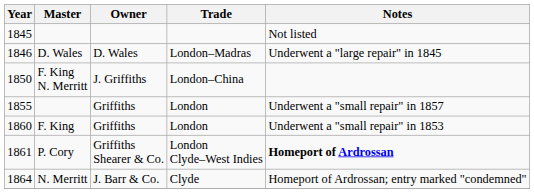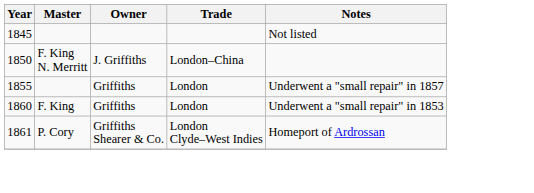 <table class="sortable wikitable">
 <tr>
 <th>Year</th>
 <th>Master</th>
 <th>Owner</th>
 <th>Trade</th>
 <th>Notes</th>
 </tr>
 <tr>
 <td>1845</td>
 <td></td>
 <td></td>
 <td></td>
 <td>Not listed</td>
-</tr>
-<tr>
-<td>1846</td>
-<td>D. Wales</td>
-<td>D. Wales</td>
-<td>London–Madras</td>
-<td>Underwent a "large repair" in 1845</td>
 </tr>
 <tr>
 <td>1850</td>
 <td>F. King<br>N. Merritt</td>
 <td>J. Griffiths</td>
 <td>London–China</td>
 <td></td>
 </tr>
 <tr>
 <td>1855</td>
 <td></td>
 <td>Griffiths</td>
 <td>London</td>
 <td>Underwent a "small repair" in 1857</td>
 </tr>
 <tr>
 <td>1860</td>
 <td>F. King</td>
 <td>Griffiths</td>
 <td>London</td>
 <td>Underwent a "small repair" in 1853</td>
 </tr>
 <tr>
 <td>1861</td>
 <td>P. Cory</td>
 <td>Griffiths<br>Shearer & Co.</td>
 <td>London<br>Clyde–West Indies</td>
-<td><strong>Homeport of <a href='#'>Ardrossan</a></strong></td>
-</tr>
-<tr>
-<td>1864</td>
-<td>N. Merritt</td>
-<td>J. Barr & Co.</td>
-<td>Clyde</td>
-<td>Homeport of Ardrossan; entry marked "condemned"</td>
+<td>Homeport of <a href='#'>Ardrossan</a></td>
 </tr>
 <tr>
 </tr>
 </table>
